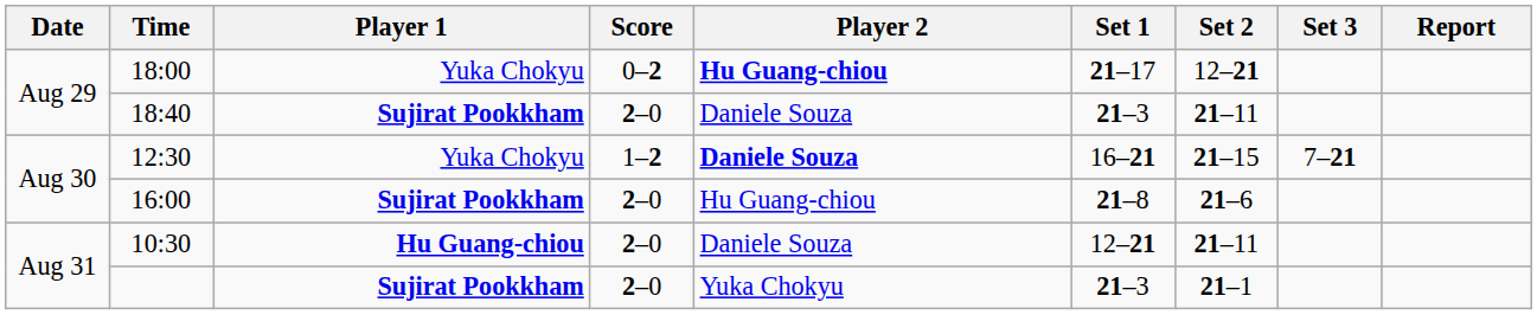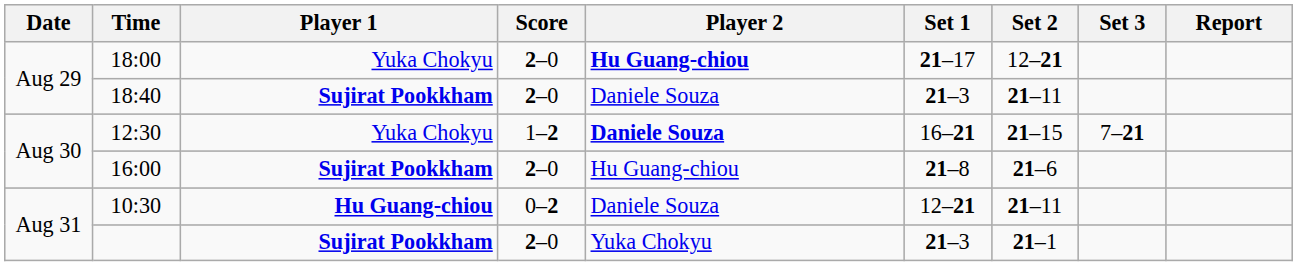 <table class="nowrap wikitable" style="font-size:90%; text-align:center">
 <tr>
 <th width="50">Date</th>
 <th width="50">Time</th>
 <th width="200">Player 1</th>
 <th width="50">Score</th>
 <th width="200">Player 2</th>
 <th width="50">Set 1</th>
 <th width="50">Set 2</th>
 <th width="50">Set 3</th>
 <th width="75">Report</th>
 </tr>
 <tr>
 <td rowspan = "2">Aug 29</td>
 <td>18:00</td>
 <td align="right"><a href='#'>Yuka Chokyu</a> </td>
-<td>0–<strong>2</strong></td>
+<td><strong>2</strong>–0</td>
 <td align = "left"><strong> <a href='#'>Hu Guang-chiou</a></strong></td>
 <td><strong>21</strong>–17</td>
 <td>12–<strong>21</strong></td>
 <td></td>
 <td></td>
 </tr>
 <tr>
 <td>18:40</td>
 <td align="right"><strong><a href='#'>Sujirat Pookkham</a> </strong></td>
 <td><strong>2</strong>–0</td>
 <td align="left"> <a href='#'>Daniele Souza</a></td>
 <td><strong>21</strong>–3</td>
 <td><strong>21</strong>–11</td>
 <td></td>
 <td></td>
 </tr>
 <tr>
 <td rowspan="2">Aug 30</td>
 <td>12:30</td>
 <td align="right"><a href='#'>Yuka Chokyu</a> </td>
 <td>1–<strong>2</strong></td>
 <td align="left"><strong> <a href='#'>Daniele Souza</a></strong></td>
 <td>16–<strong>21</strong></td>
 <td><strong>21</strong>–15</td>
 <td>7–<strong>21</strong></td>
 <td></td>
 </tr>
 <tr>
 <td>16:00</td>
 <td align = "right"><strong><a href='#'>Sujirat Pookkham</a> </strong></td>
 <td><strong>2</strong>–0</td>
 <td align = "left"> <a href='#'>Hu Guang-chiou</a></td>
 <td><strong>21</strong>–8</td>
 <td><strong>21</strong>–6</td>
 <td></td>
 <td></td>
 </tr>
 <tr>
 <td rowspan = "2">Aug 31</td>
 <td>10:30</td>
 <td align = "right"><strong><a href='#'>Hu Guang-chiou</a> </strong></td>
-<td><strong>2</strong>–0</td>
+<td>0–<strong>2</strong></td>
 <td align="left"> <a href='#'>Daniele Souza</a></td>
 <td>12–<strong>21</strong></td>
 <td><strong>21</strong>–11</td>
 <td></td>
 <td></td>
 </tr>
 <tr>
 <td></td>
 <td align="right"><strong><a href='#'>Sujirat Pookkham</a> </strong></td>
 <td><strong>2</strong>–0</td>
 <td align="left"> <a href='#'>Yuka Chokyu</a></td>
 <td><strong>21</strong>–3</td>
 <td><strong>21</strong>–1</td>
 <td></td>
 <td></td>
 </tr>
 </table>
